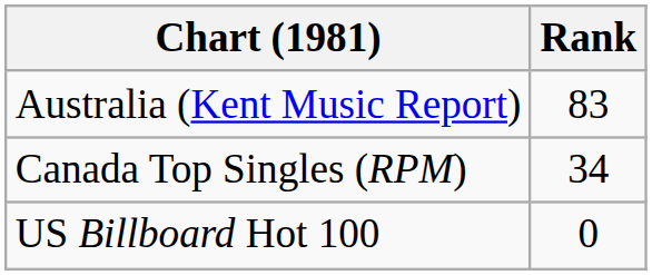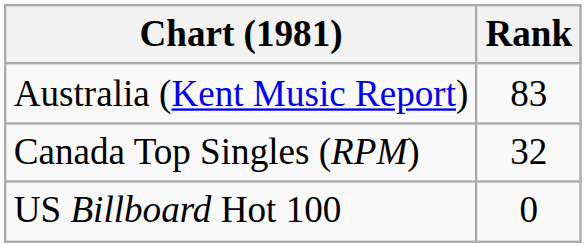 <table class="wikitable sortable">
 <tr>
 <th align="left">Chart (1981)</th>
 <th style="text-align:center;">Rank</th>
 </tr>
 <tr>
 <td>Australia (<a href='#'>Kent Music Report</a>)</td>
 <td style="text-align:center;">83</td>
 </tr>
 <tr>
 <td>Canada Top Singles (<em>RPM</em>)</td>
-<td style="text-align:center;">34</td>
+<td style="text-align:center;">32</td>
 </tr>
 <tr>
 <td>US <em>Billboard</em> Hot 100</td>
 <td style="text-align:center;">0</td>
 </tr>
 </table>
